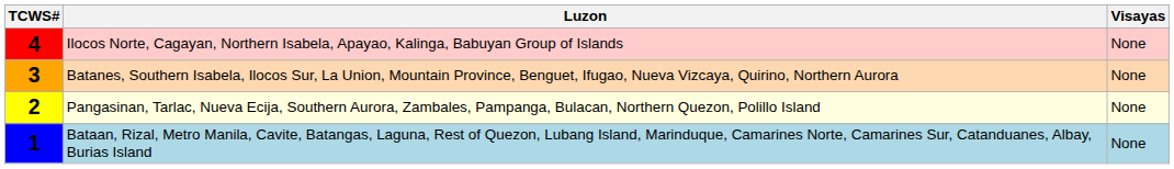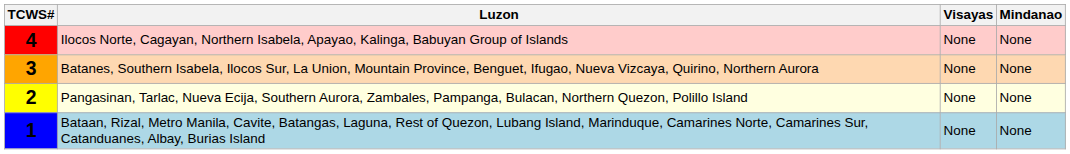 <table class="wikitable" style="margin:1em auto 1em auto;">
 <tr>
 <th width="5%">TCWS#</th>
 <th>Luzon</th>
 <th>Visayas</th>
+<th>Mindanao</th>
 </tr>
 <tr>
 <th style="background-color:#ff0000"><big><big>4</big></big></th>
 <td style="background-color:#ffcccb">Ilocos Norte, Cagayan, Northern Isabela, Apayao, Kalinga, Babuyan Group of Islands</td>
+<td style="background-color:#ffcccb">None</td>
 <td style="background-color:#ffcccb">None</td>
 </tr>
 <tr>
 <th style="background-color:#ffa500"><big><big>3</big></big></th>
 <td style="background-color:#fed8b1">Batanes, Southern Isabela, Ilocos Sur, La Union, Mountain Province, Benguet, Ifugao, Nueva Vizcaya, Quirino, Northern Aurora</td>
 <td style="background-color:#fed8b1">None</td>
+<td style="background-color:#fed8b1">None</td>
 </tr>
 <tr>
 <th style="background-color:#ffff00"><big><big>2</big></big></th>
 <td style="background-color:#ffffe0">Pangasinan, Tarlac, Nueva Ecija, Southern Aurora, Zambales, Pampanga, Bulacan, Northern Quezon, Polillo Island</td>
+<td style="background-color:#ffffe0">None</td>
 <td style="background-color:#ffffe0">None</td>
 </tr>
 <tr>
 <th style="background-color:#0000ff"><big><big>1</big></big></th>
 <td style="background-color:#add8e6">Bataan, Rizal, Metro Manila, Cavite, Batangas, Laguna, Rest of Quezon, Lubang Island, Marinduque, Camarines Norte, Camarines Sur, Catanduanes, Albay, Burias Island</td>
 <td style="background-color:#add8e6">None</td>
+<td style="background-color:#add8e6">None</td>
 </tr>
 </table>
